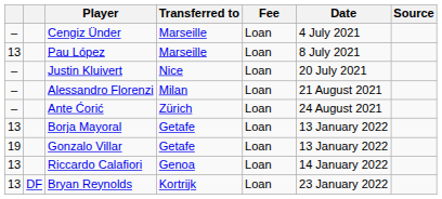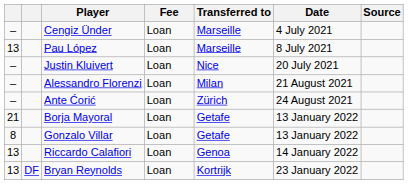 <table class="wikitable sortable">
 <tr>
 <th></th>
 <th></th>
 <th scope=col>Player</th>
+<th !scope=col; style="width: 65px;">Fee</th>
 <th>Transferred to</th>
-<th !scope=col; style="width: 65px;">Fee</th>
 <th scope=col>Date</th>
 <th scope=col>Source</th>
 </tr>
 <tr>
 <td align=center>–</td>
 <td align=center></td>
 <td> <a href='#'>Cengiz Ünder</a></td>
+<td>Loan</td>
 <td> <a href='#'>Marseille</a></td>
-<td>Loan</td>
 <td>4 July 2021</td>
 <td></td>
 </tr>
 <tr>
 <td align=center>13</td>
 <td align=center></td>
 <td> <a href='#'>Pau López</a></td>
+<td>Loan</td>
 <td> <a href='#'>Marseille</a></td>
-<td>Loan</td>
 <td>8 July 2021</td>
 <td></td>
 </tr>
 <tr>
 <td align=center>–</td>
 <td align=center></td>
 <td> <a href='#'>Justin Kluivert</a></td>
+<td>Loan</td>
 <td> <a href='#'>Nice</a></td>
-<td>Loan</td>
 <td>20 July 2021</td>
 <td></td>
 </tr>
 <tr>
 <td align=center>–</td>
 <td align=center></td>
 <td> <a href='#'>Alessandro Florenzi</a></td>
+<td>Loan</td>
 <td> <a href='#'>Milan</a></td>
-<td>Loan</td>
 <td>21 August 2021</td>
 <td></td>
 </tr>
 <tr>
 <td align=center>–</td>
 <td align=center></td>
 <td> <a href='#'>Ante Ćorić</a></td>
+<td>Loan</td>
 <td> <a href='#'>Zürich</a></td>
-<td>Loan</td>
 <td>24 August 2021</td>
 <td></td>
 </tr>
 <tr>
-<td align=center>13</td>
+<td align=center>21</td>
 <td align=center></td>
 <td> <a href='#'>Borja Mayoral</a></td>
+<td>Loan</td>
 <td> <a href='#'>Getafe</a></td>
-<td>Loan</td>
 <td>13 January 2022</td>
 <td></td>
 </tr>
 <tr>
-<td align=center>19</td>
+<td align=center>8</td>
 <td align=center></td>
 <td> <a href='#'>Gonzalo Villar</a></td>
+<td>Loan</td>
 <td> <a href='#'>Getafe</a></td>
-<td>Loan</td>
 <td>13 January 2022</td>
 <td></td>
 </tr>
 <tr>
 <td align=center>13</td>
 <td align=center></td>
 <td> <a href='#'>Riccardo Calafiori</a></td>
+<td>Loan</td>
 <td> <a href='#'>Genoa</a></td>
-<td>Loan</td>
 <td>14 January 2022</td>
 <td></td>
 </tr>
 <tr>
 <td align=center>13</td>
 <td align=center><a href='#'>DF</a></td>
 <td> <a href='#'>Bryan Reynolds</a></td>
+<td>Loan</td>
 <td> <a href='#'>Kortrijk</a></td>
-<td>Loan</td>
 <td>23 January 2022</td>
 <td></td>
 </tr>
 </table>
